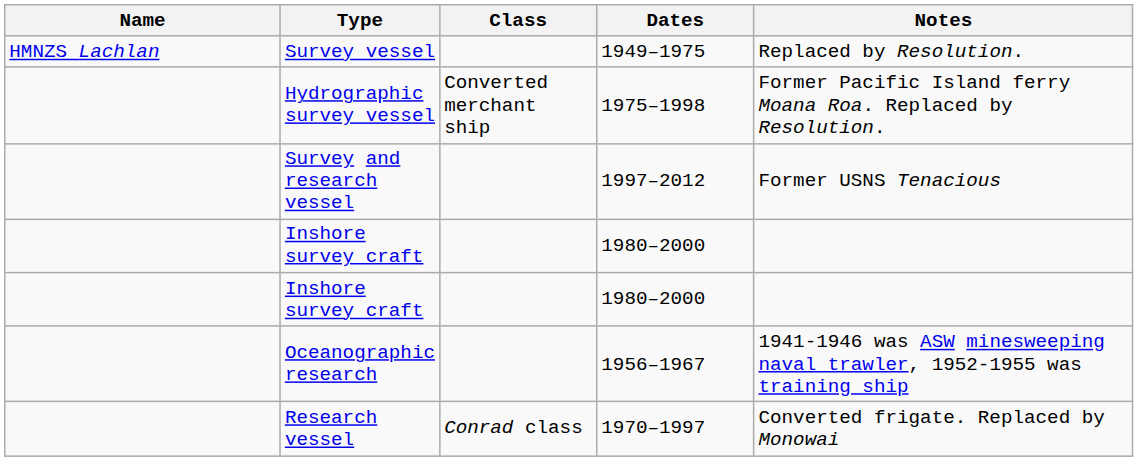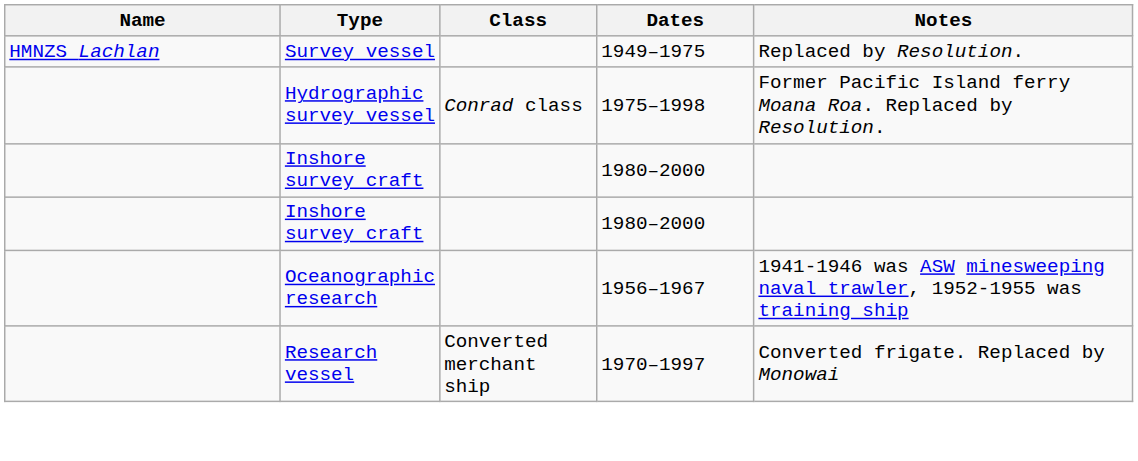 <table class="wikitable">
 <tr>
 <th width="180">Name</th>
 <th width="80">Type</th>
 <th width="100">Class</th>
 <th width="100">Dates</th>
 <th width="250">Notes</th>
 </tr>
 <tr>
 <td><a href='#'>HMNZS <em>Lachlan</em></a></td>
 <td><a href='#'>Survey vessel</a></td>
 <td></td>
 <td>1949–1975</td>
 <td>Replaced by <em>Resolution</em>.</td>
 </tr>
 <tr>
 <td></td>
 <td><a href='#'>Hydrographic survey vessel</a></td>
-<td>Converted merchant ship</td>
+<td><em>Conrad</em> class</td>
 <td>1975–1998</td>
 <td>Former Pacific Island ferry <em>Moana Roa</em>. Replaced by <em>Resolution</em>.</td>
-</tr>
-<tr>
-<td></td>
-<td><a href='#'>Survey</a> <a href='#'>and research vessel</a></td>
-<td></td>
-<td>1997–2012</td>
-<td>Former USNS <em>Tenacious</em></td>
 </tr>
 <tr>
 <td></td>
 <td><a href='#'>Inshore survey craft</a></td>
 <td></td>
 <td>1980–2000</td>
 <td> </td>
 </tr>
 <tr>
 <td></td>
 <td><a href='#'>Inshore survey craft</a></td>
 <td></td>
 <td>1980–2000</td>
 <td> </td>
 </tr>
 <tr>
 <td></td>
 <td><a href='#'>Oceanographic research</a></td>
 <td></td>
 <td>1956–1967</td>
 <td>1941-1946 was <a href='#'>ASW</a> <a href='#'>minesweeping</a> <a href='#'>naval trawler</a>, 1952-1955 was <a href='#'>training ship</a></td>
 </tr>
 <tr>
 <td></td>
 <td><a href='#'>Research vessel</a></td>
-<td><em>Conrad</em> class</td>
+<td>Converted merchant ship</td>
 <td>1970–1997</td>
 <td>Converted frigate. Replaced by <em>Monowai</em></td>
 </tr>
 </table>
